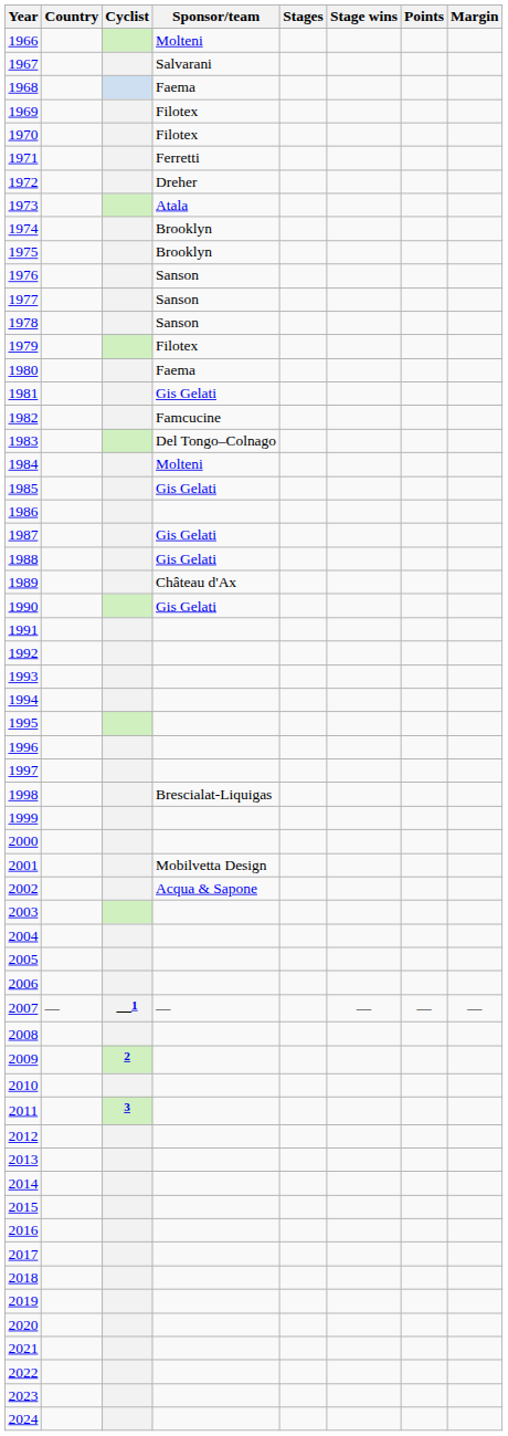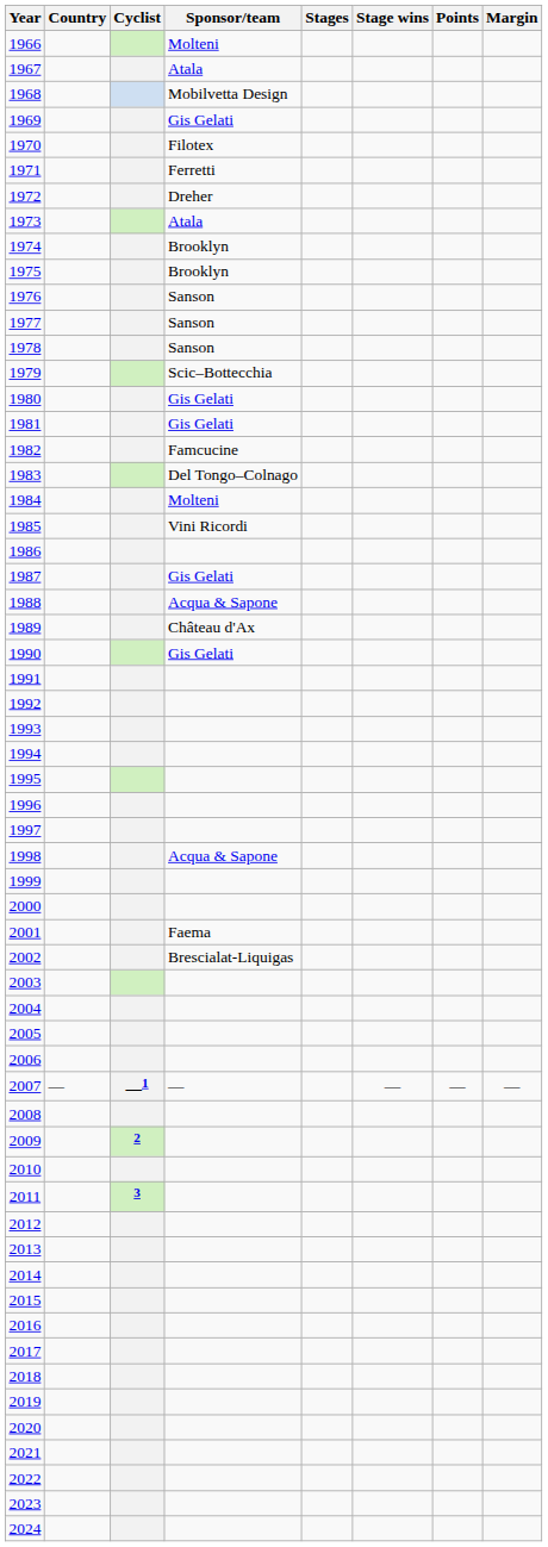 <table class="wikitable plainrowheaders sortable">
 <tr>
 <th scope=col>Year</th>
 <th scope=col>Country</th>
 <th scope=col>Cyclist</th>
 <th scope=col>Sponsor/team</th>
 <th scope=col>Stages</th>
 <th scope=col>Stage wins</th>
 <th scope=col>Points</th>
 <th scope=col>Margin</th>
 </tr>
 <tr>
 <td align=center><a href='#'>1966</a></td>
 <td></td>
 <th scope=row style=background:#D0F0C0><sup></sup></th>
 <td><a href='#'>Molteni</a></td>
 <td align=center></td>
 <td align=center></td>
 <td align=center></td>
 <td align=center></td>
 </tr>
 <tr>
 <td align=center><a href='#'>1967</a></td>
 <td></td>
 <th scope=row></th>
-<td>Salvarani</td>
+<td><a href='#'>Atala</a></td>
 <td align=center></td>
 <td align=center></td>
 <td align=center></td>
 <td align=center></td>
 </tr>
 <tr>
 <td align=center><a href='#'>1968</a></td>
 <td></td>
 <th scope=row style=background:#cedff2><sup></sup></th>
-<td>Faema</td>
+<td>Mobilvetta Design</td>
 <td align=center></td>
 <td align=center></td>
 <td align=center></td>
 <td align=center></td>
 </tr>
 <tr>
 <td align=center><a href='#'>1969</a></td>
 <td></td>
 <th scope=row></th>
-<td>Filotex</td>
+<td><a href='#'>Gis Gelati</a></td>
 <td align=center></td>
 <td align=center></td>
 <td align=center></td>
 <td align=center></td>
 </tr>
 <tr>
 <td align=center><a href='#'>1970</a></td>
 <td></td>
 <th scope=row></th>
 <td>Filotex</td>
 <td align=center></td>
 <td align=center></td>
 <td align=center></td>
 <td align=center></td>
 </tr>
 <tr>
 <td align=center><a href='#'>1971</a></td>
 <td></td>
 <th scope=row></th>
 <td>Ferretti</td>
 <td align=center></td>
 <td align=center></td>
 <td align=center></td>
 <td align=center></td>
 </tr>
 <tr>
 <td align=center><a href='#'>1972</a></td>
 <td></td>
 <th scope=row></th>
 <td>Dreher</td>
 <td align=center></td>
 <td align=center></td>
 <td align=center></td>
 <td align=center></td>
 </tr>
 <tr>
 <td align=center><a href='#'>1973</a></td>
 <td></td>
 <th scope=row style=background:#D0F0C0><sup></sup></th>
 <td><a href='#'>Atala</a></td>
 <td align=center></td>
 <td align=center></td>
 <td align=center></td>
 <td align=center></td>
 </tr>
 <tr>
 <td align=center><a href='#'>1974</a></td>
 <td></td>
 <th scope=row></th>
 <td>Brooklyn</td>
 <td align=center></td>
 <td align=center></td>
 <td align=center></td>
 <td align=center></td>
 </tr>
 <tr>
 <td align=center><a href='#'>1975</a></td>
 <td></td>
 <th scope=row></th>
 <td>Brooklyn</td>
 <td align=center></td>
 <td align=center></td>
 <td align=center></td>
 <td align=center></td>
 </tr>
 <tr>
 <td align=center><a href='#'>1976</a></td>
 <td></td>
 <th scope=row></th>
 <td>Sanson</td>
 <td align=center></td>
 <td align=center></td>
 <td align=center></td>
 <td align=center></td>
 </tr>
 <tr>
 <td align=center><a href='#'>1977</a></td>
 <td></td>
 <th scope=row></th>
 <td>Sanson</td>
 <td align=center></td>
 <td align=center></td>
 <td align=center></td>
 <td align=center></td>
 </tr>
 <tr>
 <td align=center><a href='#'>1978</a></td>
 <td></td>
 <th scope=row></th>
 <td>Sanson</td>
 <td align=center></td>
 <td align=center></td>
 <td align=center></td>
 <td align=center></td>
 </tr>
 <tr>
 <td align=center><a href='#'>1979</a></td>
 <td></td>
 <th scope=row style=background:#D0F0C0><sup></sup></th>
-<td>Filotex</td>
+<td>Scic–Bottecchia</td>
 <td align=center></td>
 <td align=center></td>
 <td align=center></td>
 <td align=center></td>
 </tr>
 <tr>
 <td align=center><a href='#'>1980</a></td>
 <td></td>
 <th scope=row></th>
-<td>Faema</td>
+<td><a href='#'>Gis Gelati</a></td>
 <td align=center></td>
 <td align=center></td>
 <td align=center></td>
 <td align=center></td>
 </tr>
 <tr>
 <td align=center><a href='#'>1981</a></td>
 <td></td>
 <th scope=row></th>
 <td><a href='#'>Gis Gelati</a></td>
 <td align=center></td>
 <td align=center></td>
 <td align=center></td>
 <td align=center></td>
 </tr>
 <tr>
 <td align=center><a href='#'>1982</a></td>
 <td></td>
 <th scope=row></th>
 <td>Famcucine</td>
 <td align=center></td>
 <td align=center></td>
 <td align=center></td>
 <td align=center></td>
 </tr>
 <tr>
 <td align=center><a href='#'>1983</a></td>
 <td></td>
 <th scope=row style=background:#D0F0C0><sup></sup></th>
 <td>Del Tongo–Colnago</td>
 <td align=center></td>
 <td align=center></td>
 <td align=center></td>
 <td align=center></td>
 </tr>
 <tr>
 <td align=center><a href='#'>1984</a></td>
 <td></td>
 <th scope=row></th>
 <td><a href='#'>Molteni</a></td>
 <td align=center></td>
 <td align=center></td>
 <td align=center></td>
 <td align=center></td>
 </tr>
 <tr>
 <td align=center><a href='#'>1985</a></td>
 <td></td>
 <th scope=row></th>
-<td><a href='#'>Gis Gelati</a></td>
+<td>Vini Ricordi</td>
 <td align=center></td>
 <td align=center></td>
 <td align=center></td>
 <td align=center></td>
 </tr>
 <tr>
 <td align=center><a href='#'>1986</a></td>
 <td></td>
 <th scope=row></th>
 <td></td>
 <td align=center></td>
 <td align=center></td>
 <td align=center></td>
 <td align=center></td>
 </tr>
 <tr>
 <td align=center><a href='#'>1987</a></td>
 <td></td>
 <th scope=row></th>
 <td><a href='#'>Gis Gelati</a></td>
 <td align=center></td>
 <td align=center></td>
 <td align=center></td>
 <td align=center></td>
 </tr>
 <tr>
 <td align=center><a href='#'>1988</a></td>
 <td></td>
 <th scope=row></th>
-<td><a href='#'>Gis Gelati</a></td>
+<td><a href='#'>Acqua & Sapone</a></td>
 <td align=center></td>
 <td align=center></td>
 <td align=center></td>
 <td align=center></td>
 </tr>
 <tr>
 <td align=center><a href='#'>1989</a></td>
 <td></td>
 <th scope=row></th>
 <td>Château d'Ax</td>
 <td align=center></td>
 <td align=center></td>
 <td align=center></td>
 <td align=center></td>
 </tr>
 <tr>
 <td align=center><a href='#'>1990</a></td>
 <td></td>
 <th scope=row style=background:#D0F0C0><sup></sup></th>
 <td><a href='#'>Gis Gelati</a></td>
 <td align=center></td>
 <td align=center></td>
 <td align=center></td>
 <td align=center></td>
 </tr>
 <tr>
 <td align=center><a href='#'>1991</a></td>
 <td></td>
 <th scope=row></th>
 <td></td>
 <td align=center></td>
 <td align=center></td>
 <td align=center></td>
 <td align=center></td>
 </tr>
 <tr>
 <td align=center><a href='#'>1992</a></td>
 <td></td>
 <th scope=row></th>
 <td></td>
 <td align=center></td>
 <td align=center></td>
 <td align=center></td>
 <td align=center></td>
 </tr>
 <tr>
 <td align=center><a href='#'>1993</a></td>
 <td></td>
 <th scope=row></th>
 <td></td>
 <td align=center></td>
 <td align=center></td>
 <td align=center></td>
 <td align=center></td>
 </tr>
 <tr>
 <td align=center><a href='#'>1994</a></td>
 <td></td>
 <th scope=row></th>
 <td></td>
 <td align=center></td>
 <td align=center></td>
 <td align=center></td>
 <td align=center></td>
 </tr>
 <tr>
 <td align=center><a href='#'>1995</a></td>
 <td></td>
 <th scope=row style=background:#D0F0C0><sup></sup></th>
 <td></td>
 <td align=center></td>
 <td align=center></td>
 <td align=center></td>
 <td align=center></td>
 </tr>
 <tr>
 <td align=center><a href='#'>1996</a></td>
 <td></td>
 <th scope=row></th>
 <td></td>
 <td align=center></td>
 <td align=center></td>
 <td align=center></td>
 <td align=center></td>
 </tr>
 <tr>
 <td align=center><a href='#'>1997</a></td>
 <td></td>
 <th scope=row></th>
 <td></td>
 <td align=center></td>
 <td align=center></td>
 <td align=center></td>
 <td align=center></td>
 </tr>
 <tr>
 <td align=center><a href='#'>1998</a></td>
 <td></td>
 <th scope=row></th>
-<td>Brescialat-Liquigas</td>
+<td><a href='#'>Acqua & Sapone</a></td>
 <td align=center></td>
 <td align=center></td>
 <td align=center></td>
 <td align=center></td>
 </tr>
 <tr>
 <td align=center><a href='#'>1999</a></td>
 <td></td>
 <th scope=row></th>
 <td></td>
 <td align=center></td>
 <td align=center></td>
 <td align=center></td>
 <td align=center></td>
 </tr>
 <tr>
 <td align=center><a href='#'>2000</a></td>
 <td></td>
 <th scope=row></th>
 <td></td>
 <td align=center></td>
 <td align=center></td>
 <td align=center></td>
 <td align=center></td>
 </tr>
 <tr>
 <td align=center><a href='#'>2001</a></td>
 <td></td>
 <th scope=row></th>
-<td>Mobilvetta Design</td>
+<td>Faema</td>
 <td align=center></td>
 <td align=center></td>
 <td align=center></td>
 <td align=center></td>
 </tr>
 <tr>
 <td align=center><a href='#'>2002</a></td>
 <td></td>
 <th scope=row></th>
-<td><a href='#'>Acqua & Sapone</a></td>
+<td>Brescialat-Liquigas</td>
 <td align=center></td>
 <td align=center></td>
 <td align=center></td>
 <td align=center></td>
 </tr>
 <tr>
 <td align=center><a href='#'>2003</a></td>
 <td></td>
 <th scope=row style=background:#D0F0C0><sup></sup></th>
 <td></td>
 <td align=center></td>
 <td align=center></td>
 <td align=center></td>
 <td align=center></td>
 </tr>
 <tr>
 <td align=center><a href='#'>2004</a></td>
 <td></td>
 <th scope=row></th>
 <td></td>
 <td align=center></td>
 <td align=center></td>
 <td align=center></td>
 <td align=center></td>
 </tr>
 <tr>
 <td align=center><a href='#'>2005</a></td>
 <td></td>
 <th scope=row></th>
 <td></td>
 <td align=center></td>
 <td align=center></td>
 <td align=center></td>
 <td align=center></td>
 </tr>
 <tr>
 <td align=center><a href='#'>2006</a></td>
 <td></td>
 <th scope=row></th>
 <td></td>
 <td align=center></td>
 <td align=center></td>
 <td align=center></td>
 <td align=center></td>
 </tr>
 <tr>
 <td align=center><a href='#'>2007</a></td>
 <td>—</td>
 <th scope=row>—<sup><a href='#'>1</a></sup></th>
 <td>—</td>
 <td align=center></td>
 <td align=center>—</td>
 <td align=center>—</td>
 <td align=center>—</td>
 </tr>
 <tr>
 <td align=center><a href='#'>2008</a></td>
 <td></td>
 <th scope=row></th>
 <td></td>
 <td align=center></td>
 <td align=center></td>
 <td align=center></td>
 <td align=center></td>
 </tr>
 <tr>
 <td align=center><a href='#'>2009</a></td>
 <td></td>
 <th scope=row style=background:#D0F0C0><sup><a href='#'>2</a></sup></th>
 <td></td>
 <td align=center></td>
 <td align=center></td>
 <td align=center></td>
 <td align=center></td>
 </tr>
 <tr>
 <td align=center><a href='#'>2010</a></td>
 <td></td>
 <th scope=row></th>
 <td></td>
 <td align=center></td>
 <td align=center></td>
 <td align=center></td>
 <td align=center></td>
 </tr>
 <tr>
 <td align=center><a href='#'>2011</a></td>
 <td></td>
 <th scope=row style=background:#D0F0C0><sup><a href='#'>3</a></sup></th>
 <td></td>
 <td align=center></td>
 <td align=center></td>
 <td align=center></td>
 <td align=center></td>
 </tr>
 <tr>
 <td align=center><a href='#'>2012</a></td>
 <td></td>
 <th scope=row></th>
 <td></td>
 <td align=center></td>
 <td align=center></td>
 <td align=center></td>
 <td align=center></td>
 </tr>
 <tr>
 <td align=center><a href='#'>2013</a></td>
 <td></td>
 <th scope=row></th>
 <td></td>
 <td align=center></td>
 <td align=center></td>
 <td align=center></td>
 <td align=center></td>
 </tr>
 <tr>
 <td align=center><a href='#'>2014</a></td>
 <td></td>
 <th scope=row></th>
 <td></td>
 <td align=center></td>
 <td align=center></td>
 <td align=center></td>
 <td align=center></td>
 </tr>
 <tr>
 <td align=center><a href='#'>2015</a></td>
 <td></td>
 <th scope=row></th>
 <td></td>
 <td align=center></td>
 <td align=center></td>
 <td align=center></td>
 <td align=center></td>
 </tr>
 <tr>
 <td align=center><a href='#'>2016</a></td>
 <td></td>
 <th scope=row></th>
 <td></td>
 <td align=center></td>
 <td align=center></td>
 <td align=center></td>
 <td align=center></td>
 </tr>
 <tr>
 <td align=center><a href='#'>2017</a></td>
 <td></td>
 <th scope=row></th>
 <td></td>
 <td align=center></td>
 <td align=center></td>
 <td align=center></td>
 <td align=center></td>
 </tr>
 <tr>
 <td align=center><a href='#'>2018</a></td>
 <td></td>
 <th scope=row></th>
 <td></td>
 <td align=center></td>
 <td align=center></td>
 <td align=center></td>
 <td align=center></td>
 </tr>
 <tr>
 <td align=center><a href='#'>2019</a></td>
 <td></td>
 <th scope=row></th>
 <td></td>
 <td align=center></td>
 <td align=center></td>
 <td align=center></td>
 <td align=center></td>
 </tr>
 <tr>
 <td align=center><a href='#'>2020</a></td>
 <td></td>
 <th scope=row></th>
 <td></td>
 <td align=center></td>
 <td align=center></td>
 <td align=center></td>
 <td align=center></td>
 </tr>
 <tr>
 <td align=center><a href='#'>2021</a></td>
 <td></td>
 <th scope=row></th>
 <td></td>
 <td align=center></td>
 <td align=center></td>
 <td align=center></td>
 <td align=center></td>
 </tr>
 <tr>
 <td align=center><a href='#'>2022</a></td>
 <td></td>
 <th scope=row></th>
 <td></td>
 <td align=center></td>
 <td align=center></td>
 <td align=center></td>
 <td align=center></td>
 </tr>
 <tr>
 <td align=center><a href='#'>2023</a></td>
 <td></td>
 <th scope=row></th>
 <td></td>
 <td align=center></td>
 <td align=center></td>
 <td align=center></td>
 <td align=center></td>
 </tr>
 <tr>
 <td align=center><a href='#'>2024</a></td>
 <td></td>
 <th scope=row></th>
 <td></td>
 <td align=center></td>
 <td align=center></td>
 <td align=center></td>
 <td align=center></td>
 </tr>
 </table>
